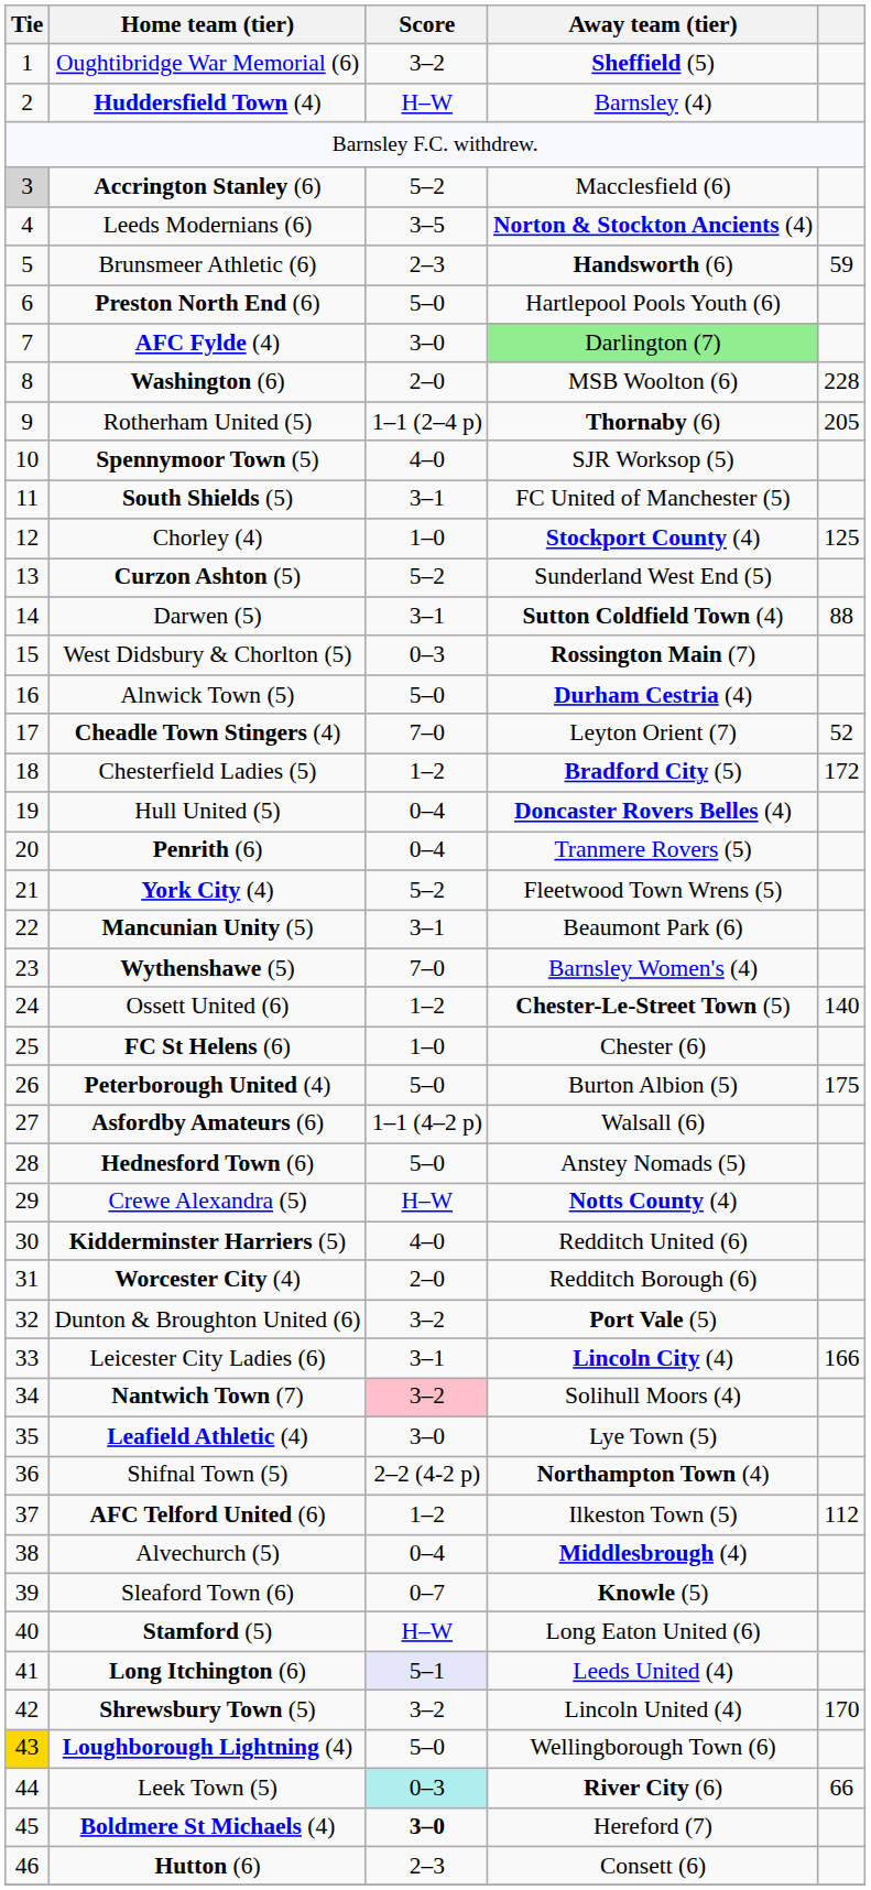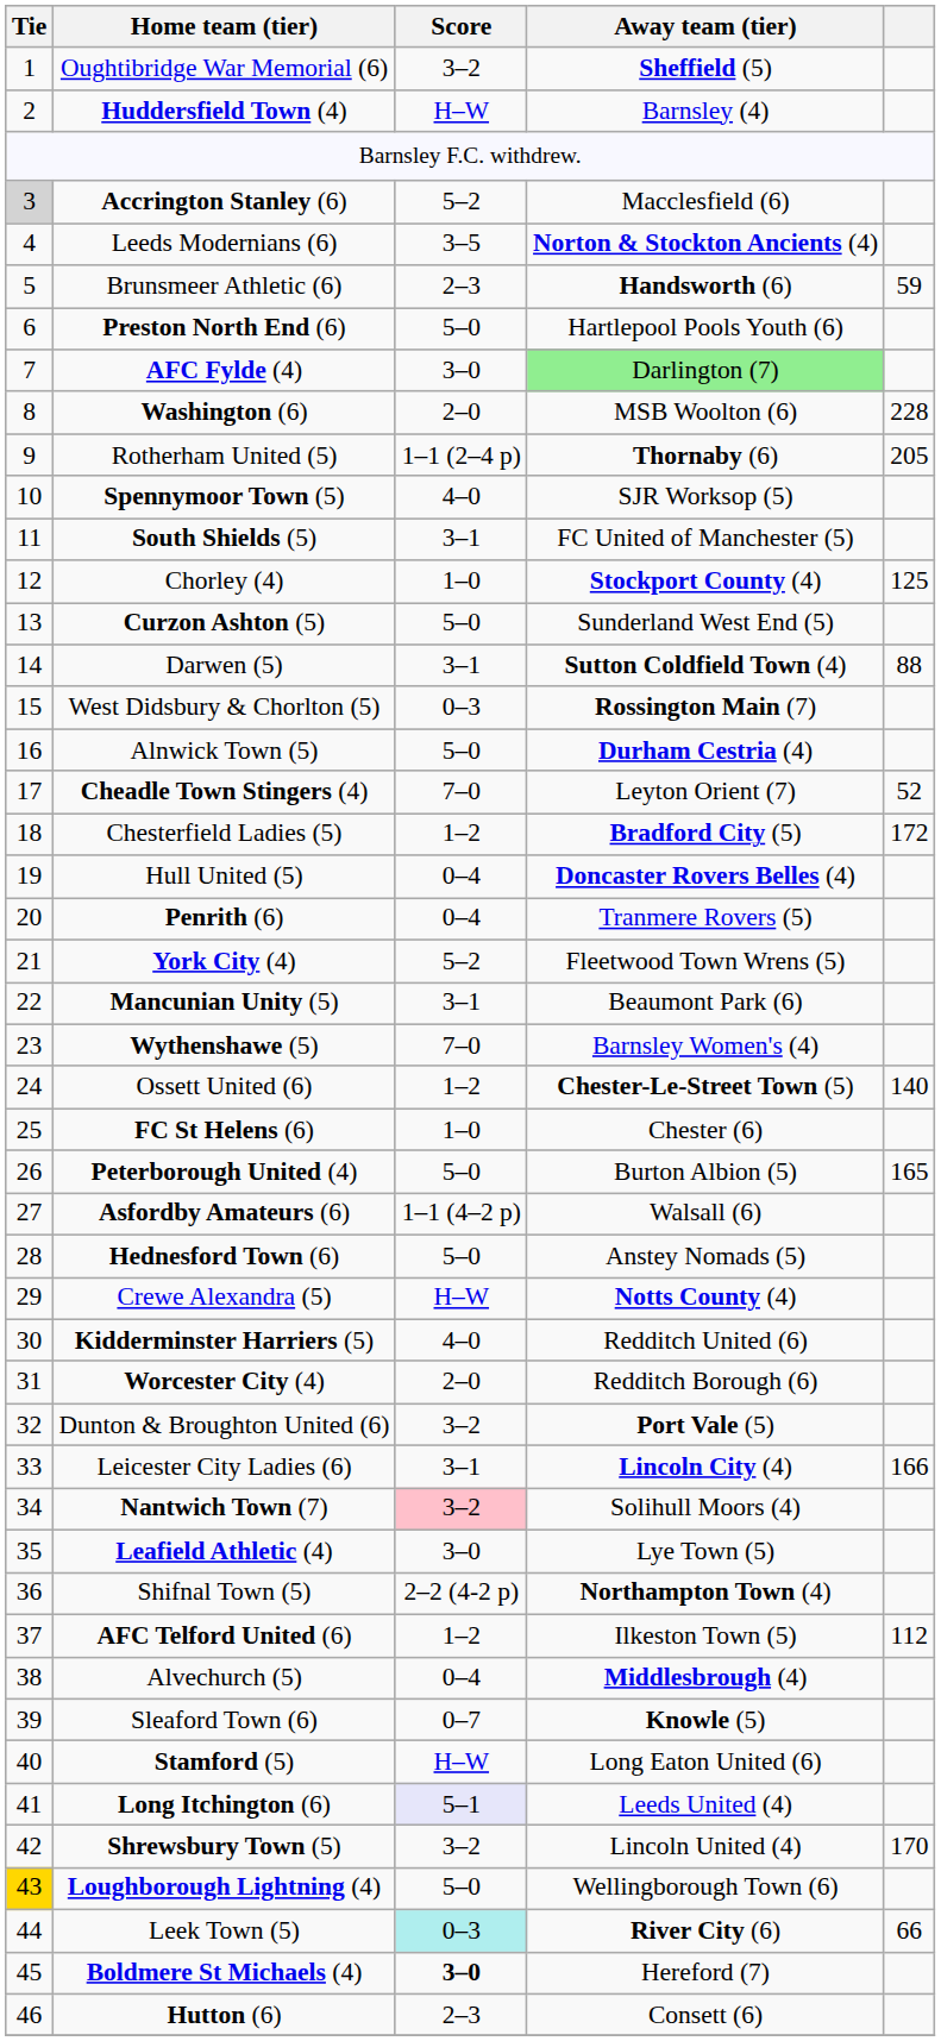 <table class="wikitable" style="text-align:center; font-size:85%">
 <tr>
 <th>Tie</th>
 <th>Home team (tier)</th>
 <th>Score</th>
 <th>Away team (tier)</th>
 <th></th>
 </tr>
 <tr>
 <td>1</td>
 <td><a href='#'>Oughtibridge War Memorial</a> (6)</td>
 <td>3–2</td>
 <td><strong><a href='#'>Sheffield</a></strong> (5)</td>
 <td></td>
 </tr>
 <tr>
 <td>2</td>
 <td><strong><a href='#'>Huddersfield Town</a></strong> (4)</td>
 <td><a href='#'>H–W</a></td>
 <td><a href='#'>Barnsley</a> (4)</td>
 <td></td>
 </tr>
 <tr>
 <td colspan="5" style="background:GhostWhite; height:20px; text-align:center; font-size:90%">Barnsley F.C. withdrew.</td>
 </tr>
 <tr>
 <td style="background: lightgrey;">3</td>
 <td><strong>Accrington Stanley</strong> (6)</td>
 <td>5–2</td>
 <td>Macclesfield (6)</td>
 <td></td>
 </tr>
 <tr>
 <td>4</td>
 <td>Leeds Modernians (6)</td>
 <td>3–5</td>
 <td><strong><a href='#'>Norton & Stockton Ancients</a></strong> (4)</td>
 <td></td>
 </tr>
 <tr>
 <td>5</td>
 <td>Brunsmeer Athletic (6)</td>
 <td>2–3</td>
 <td><strong>Handsworth</strong> (6)</td>
 <td>59</td>
 </tr>
 <tr>
 <td>6</td>
 <td><strong>Preston North End</strong> (6)</td>
 <td>5–0</td>
 <td>Hartlepool Pools Youth (6)</td>
 <td></td>
 </tr>
 <tr>
 <td>7</td>
 <td><strong><a href='#'>AFC Fylde</a></strong> (4)</td>
 <td>3–0</td>
 <td style="background: lightgreen;">Darlington (7)</td>
 <td></td>
 </tr>
 <tr>
 <td>8</td>
 <td><strong>Washington</strong> (6)</td>
 <td>2–0</td>
 <td>MSB Woolton (6)</td>
 <td>228</td>
 </tr>
 <tr>
 <td>9</td>
 <td>Rotherham United (5)</td>
 <td>1–1 (2–4 p)</td>
 <td><strong>Thornaby</strong> (6)</td>
 <td>205</td>
 </tr>
 <tr>
 <td>10</td>
 <td><strong>Spennymoor Town</strong> (5)</td>
 <td>4–0</td>
 <td>SJR Worksop (5)</td>
 <td></td>
 </tr>
 <tr>
 <td>11</td>
 <td><strong>South Shields</strong> (5)</td>
 <td>3–1</td>
 <td>FC United of Manchester (5)</td>
 <td></td>
 </tr>
 <tr>
 <td>12</td>
 <td>Chorley (4)</td>
 <td>1–0</td>
 <td><strong><a href='#'>Stockport County</a></strong> (4)</td>
 <td>125</td>
 </tr>
 <tr>
 <td>13</td>
 <td><strong>Curzon Ashton</strong> (5)</td>
-<td>5–2</td>
+<td>5–0</td>
 <td>Sunderland West End (5)</td>
 <td></td>
 </tr>
 <tr>
 <td>14</td>
 <td>Darwen (5)</td>
 <td>3–1</td>
 <td><strong>Sutton Coldfield Town</strong> (4)</td>
 <td>88</td>
 </tr>
 <tr>
 <td>15</td>
 <td>West Didsbury & Chorlton (5)</td>
 <td>0–3</td>
 <td><strong>Rossington Main</strong> (7)</td>
 <td></td>
 </tr>
 <tr>
 <td>16</td>
 <td>Alnwick Town (5)</td>
 <td>5–0</td>
 <td><strong><a href='#'>Durham Cestria</a></strong> (4)</td>
 <td></td>
 </tr>
 <tr>
 <td>17</td>
 <td><strong>Cheadle Town Stingers</strong> (4)</td>
 <td>7–0</td>
 <td>Leyton Orient (7)</td>
 <td>52</td>
 </tr>
 <tr>
 <td>18</td>
 <td>Chesterfield Ladies (5)</td>
 <td>1–2</td>
 <td><strong><a href='#'>Bradford City</a></strong> (5)</td>
 <td>172</td>
 </tr>
 <tr>
 <td>19</td>
 <td>Hull United (5)</td>
 <td>0–4</td>
 <td><strong><a href='#'>Doncaster Rovers Belles</a></strong> (4)</td>
 <td></td>
 </tr>
 <tr>
 <td>20</td>
 <td><strong>Penrith</strong> (6)</td>
 <td>0–4</td>
 <td><a href='#'>Tranmere Rovers</a> (5)</td>
 <td></td>
 </tr>
 <tr>
 <td>21</td>
 <td><strong><a href='#'>York City</a></strong> (4)</td>
 <td>5–2</td>
 <td>Fleetwood Town Wrens (5)</td>
 <td></td>
 </tr>
 <tr>
 <td>22</td>
 <td><strong>Mancunian Unity</strong> (5)</td>
 <td>3–1</td>
 <td>Beaumont Park (6)</td>
 <td></td>
 </tr>
 <tr>
 <td>23</td>
 <td><strong>Wythenshawe</strong> (5)</td>
 <td>7–0</td>
 <td><a href='#'>Barnsley Women's</a> (4)</td>
 <td></td>
 </tr>
 <tr>
 <td>24</td>
 <td>Ossett United (6)</td>
 <td>1–2</td>
 <td><strong>Chester-Le-Street Town</strong> (5)</td>
 <td>140</td>
 </tr>
 <tr>
 <td>25</td>
 <td><strong>FC St Helens</strong> (6)</td>
 <td>1–0</td>
 <td>Chester (6)</td>
 <td></td>
 </tr>
 <tr>
 <td>26</td>
 <td><strong>Peterborough United</strong> (4)</td>
 <td>5–0</td>
 <td>Burton Albion (5)</td>
-<td>175</td>
+<td>165</td>
 </tr>
 <tr>
 <td>27</td>
 <td><strong>Asfordby Amateurs</strong> (6)</td>
 <td>1–1 (4–2 p)</td>
 <td>Walsall (6)</td>
 <td></td>
 </tr>
 <tr>
 <td>28</td>
 <td><strong>Hednesford Town</strong> (6)</td>
 <td>5–0</td>
 <td>Anstey Nomads (5)</td>
 <td></td>
 </tr>
 <tr>
 <td>29</td>
 <td><a href='#'>Crewe Alexandra</a> (5)</td>
 <td><a href='#'>H–W</a></td>
 <td><strong><a href='#'>Notts County</a></strong> (4)</td>
 <td></td>
 </tr>
 <tr>
 <td>30</td>
 <td><strong>Kidderminster Harriers</strong> (5)</td>
 <td>4–0</td>
 <td>Redditch United (6)</td>
 <td></td>
 </tr>
 <tr>
 <td>31</td>
 <td><strong>Worcester City</strong> (4)</td>
 <td>2–0</td>
 <td>Redditch Borough (6)</td>
 <td></td>
 </tr>
 <tr>
 <td>32</td>
 <td>Dunton & Broughton United (6)</td>
 <td>3–2</td>
 <td><strong>Port Vale</strong> (5)</td>
 <td></td>
 </tr>
 <tr>
 <td>33</td>
 <td>Leicester City Ladies (6)</td>
 <td>3–1</td>
 <td><strong><a href='#'>Lincoln City</a></strong> (4)</td>
 <td>166</td>
 </tr>
 <tr>
 <td>34</td>
 <td><strong>Nantwich Town</strong> (7)</td>
 <td style="background: pink;">3–2</td>
 <td>Solihull Moors (4)</td>
 <td></td>
 </tr>
 <tr>
 <td>35</td>
 <td><strong><a href='#'>Leafield Athletic</a></strong> (4)</td>
 <td>3–0</td>
 <td>Lye Town (5)</td>
 <td></td>
 </tr>
 <tr>
 <td>36</td>
 <td>Shifnal Town (5)</td>
 <td>2–2 (4-2 p)</td>
 <td><strong>Northampton Town</strong> (4)</td>
 <td></td>
 </tr>
 <tr>
 <td>37</td>
 <td><strong>AFC Telford United</strong> (6)</td>
 <td>1–2</td>
 <td>Ilkeston Town (5)</td>
 <td>112</td>
 </tr>
 <tr>
 <td>38</td>
 <td>Alvechurch (5)</td>
 <td>0–4</td>
 <td><strong><a href='#'>Middlesbrough</a></strong> (4)</td>
 <td></td>
 </tr>
 <tr>
 <td>39</td>
 <td>Sleaford Town (6)</td>
 <td>0–7</td>
 <td><strong>Knowle</strong> (5)</td>
 <td></td>
 </tr>
 <tr>
 <td>40</td>
 <td><strong>Stamford</strong> (5)</td>
 <td><a href='#'>H–W</a></td>
 <td>Long Eaton United (6)</td>
 <td></td>
 </tr>
 <tr>
 <td>41</td>
 <td><strong>Long Itchington</strong> (6)</td>
 <td style="background: lavender;">5–1</td>
 <td><a href='#'>Leeds United</a> (4)</td>
 <td></td>
 </tr>
 <tr>
 <td>42</td>
 <td><strong>Shrewsbury Town</strong> (5)</td>
 <td>3–2</td>
 <td>Lincoln United (4)</td>
 <td>170</td>
 </tr>
 <tr>
 <td style="background: gold;">43</td>
 <td><strong><a href='#'>Loughborough Lightning</a></strong> (4)</td>
 <td>5–0</td>
 <td>Wellingborough Town (6)</td>
 <td></td>
 </tr>
 <tr>
 <td>44</td>
 <td>Leek Town (5)</td>
 <td style="background: paleturquoise;">0–3</td>
 <td><strong>River City</strong> (6)</td>
 <td>66</td>
 </tr>
 <tr>
 <td>45</td>
 <td><strong><a href='#'>Boldmere St Michaels</a></strong> (4)</td>
 <td><strong>3–0</strong></td>
 <td>Hereford (7)</td>
 <td></td>
 </tr>
 <tr>
 <td>46</td>
 <td><strong>Hutton</strong> (6)</td>
 <td>2–3</td>
 <td>Consett (6)</td>
 <td></td>
 </tr>
 <tr>
 </tr>
 </table>
